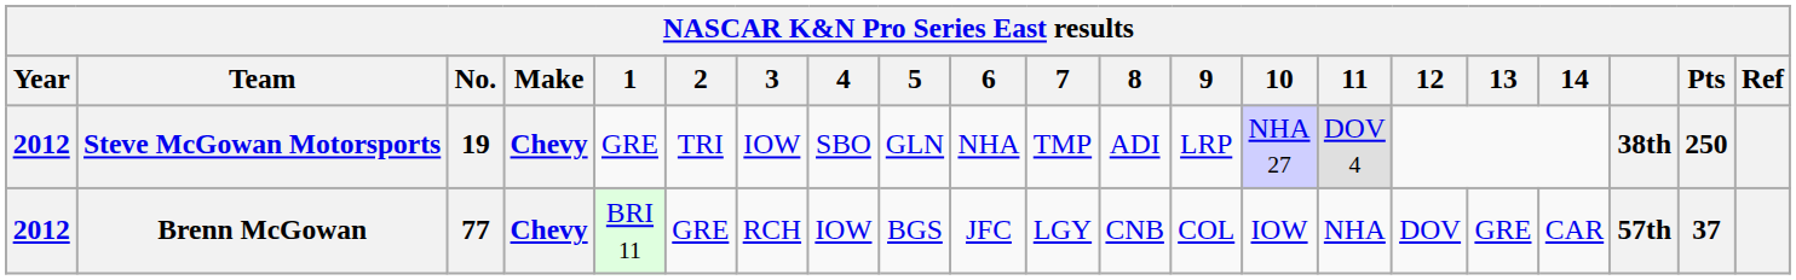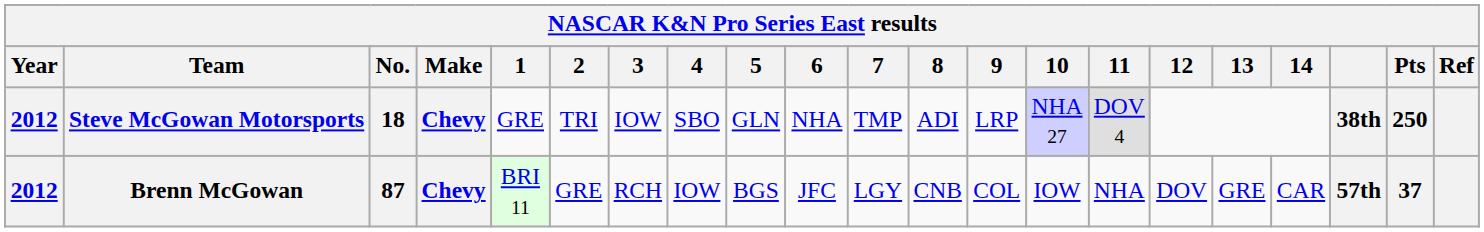 <table class="wikitable" style="text-align:center; font-size:75%">
 <tr>
 <th colspan=45><a href='#'>NASCAR K&N Pro Series East</a> results</th>
 </tr>
 <tr>
 <th>Year</th>
 <th>Team</th>
 <th>No.</th>
 <th>Make</th>
 <th>1</th>
 <th>2</th>
 <th>3</th>
 <th>4</th>
 <th>5</th>
 <th>6</th>
 <th>7</th>
 <th>8</th>
 <th>9</th>
 <th>10</th>
 <th>11</th>
 <th>12</th>
 <th>13</th>
 <th>14</th>
 <th></th>
 <th>Pts</th>
 <th>Ref</th>
 </tr>
 <tr>
 <th><a href='#'>2012</a></th>
 <th><a href='#'>Steve McGowan Motorsports</a></th>
-<th>19</th>
+<th>18</th>
 <th><a href='#'>Chevy</a></th>
 <td><a href='#'>GRE</a></td>
 <td><a href='#'>TRI</a></td>
 <td><a href='#'>IOW</a></td>
 <td><a href='#'>SBO</a></td>
 <td><a href='#'>GLN</a></td>
 <td><a href='#'>NHA</a></td>
 <td><a href='#'>TMP</a></td>
 <td><a href='#'>ADI</a></td>
 <td><a href='#'>LRP</a></td>
 <td style="background:#CFCFFF;"><a href='#'>NHA</a><br><small>27</small></td>
 <td style="background:#DFDFDF;"><a href='#'>DOV</a><br><small>4</small></td>
 <td colspan=3></td>
 <th>38th</th>
 <th>250</th>
 <th></th>
 </tr>
 <tr>
 <th><a href='#'>2012</a></th>
 <th>Brenn McGowan</th>
-<th>77</th>
+<th>87</th>
 <th><a href='#'>Chevy</a></th>
 <td style="background:#DFFFDF;"><a href='#'>BRI</a><br><small>11</small></td>
 <td><a href='#'>GRE</a></td>
 <td><a href='#'>RCH</a></td>
 <td><a href='#'>IOW</a></td>
 <td><a href='#'>BGS</a></td>
 <td><a href='#'>JFC</a></td>
 <td><a href='#'>LGY</a></td>
 <td><a href='#'>CNB</a></td>
 <td><a href='#'>COL</a></td>
 <td><a href='#'>IOW</a></td>
 <td><a href='#'>NHA</a></td>
 <td><a href='#'>DOV</a></td>
 <td><a href='#'>GRE</a></td>
 <td><a href='#'>CAR</a></td>
 <th>57th</th>
 <th>37</th>
 <th></th>
 </tr>
 </table>
